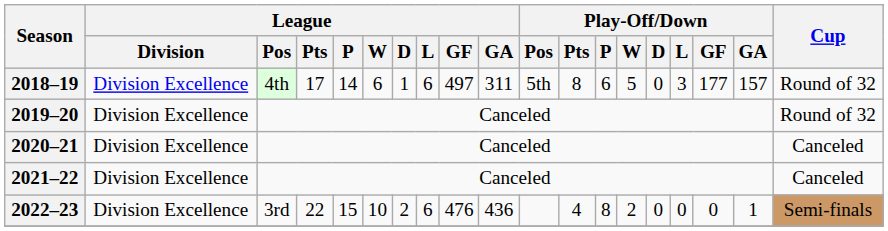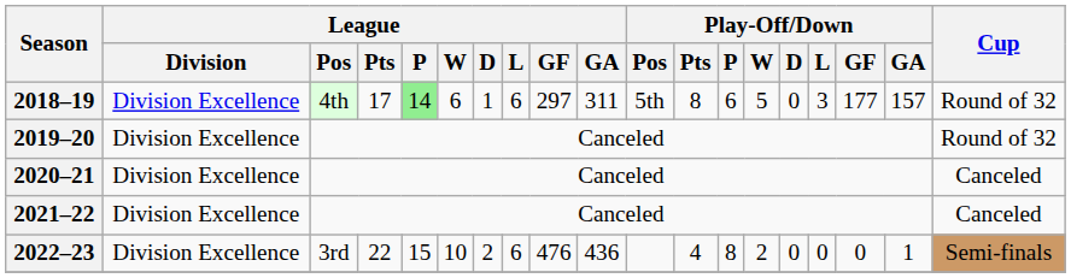 <table class="wikitable" style="text-align:center; font-size:85%;width:100%; text-align:center">
 <tr>
 <th rowspan=2>Season</th>
 <th colspan=9>League</th>
 <th colspan=8>Play-Off/Down</th>
 <th rowspan=2><a href='#'>Cup</a></th>
 </tr>
 <tr>
 <th>Division</th>
 <th>Pos</th>
 <th>Pts</th>
 <th>P</th>
 <th>W</th>
 <th>D</th>
 <th>L</th>
 <th>GF</th>
 <th>GA</th>
 <th>Pos</th>
 <th>Pts</th>
 <th>P</th>
 <th>W</th>
 <th>D</th>
 <th>L</th>
 <th>GF</th>
 <th>GA</th>
 </tr>
 <tr>
 <th>2018–19</th>
 <td><a href='#'>Division Excellence</a></td>
 <td bgcolor="#DDFFDD">4th</td>
 <td>17</td>
-<td>14</td>
+<td style="background: lightgreen;">14</td>
 <td>6</td>
 <td>1</td>
 <td>6</td>
-<td>497</td>
+<td>297</td>
 <td>311</td>
 <td>5th</td>
 <td>8</td>
 <td>6</td>
 <td>5</td>
 <td>0</td>
 <td>3</td>
 <td>177</td>
 <td>157</td>
 <td>Round of 32</td>
 </tr>
 <tr>
 <th>2019–20</th>
 <td>Division Excellence</td>
 <td colspan="16">Canceled</td>
 <td>Round of 32</td>
 </tr>
 <tr>
 <th>2020–21</th>
 <td>Division Excellence</td>
 <td colspan="16">Canceled</td>
 <td>Canceled</td>
 </tr>
 <tr>
 <th>2021–22</th>
 <td>Division Excellence</td>
 <td colspan="16">Canceled</td>
 <td>Canceled</td>
 </tr>
 <tr>
 <th>2022–23</th>
 <td>Division Excellence</td>
 <td>3rd</td>
 <td>22</td>
 <td>15</td>
 <td>10</td>
 <td>2</td>
 <td>6</td>
 <td>476</td>
 <td>436</td>
 <td></td>
 <td>4</td>
 <td>8</td>
 <td>2</td>
 <td>0</td>
 <td>0</td>
 <td>0</td>
 <td>1</td>
 <td bgcolor=#cc9966>Semi-finals</td>
 </tr>
 <tr>
 </tr>
 </table>
